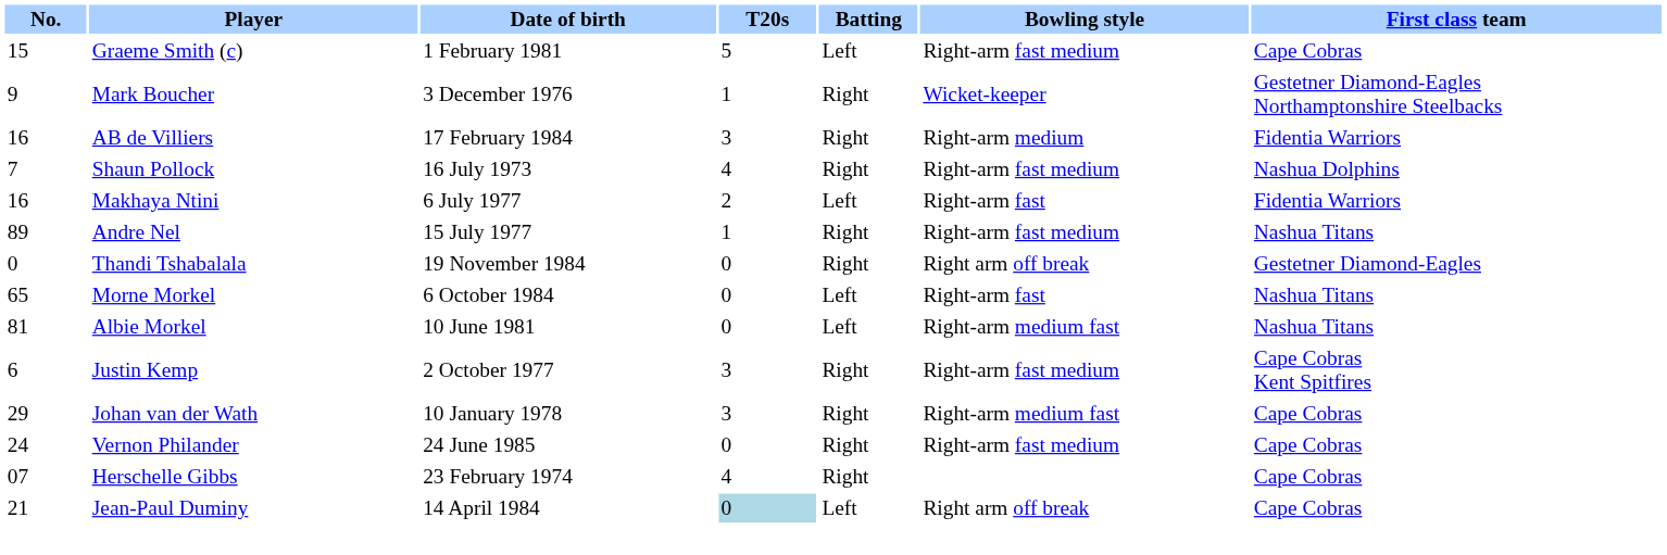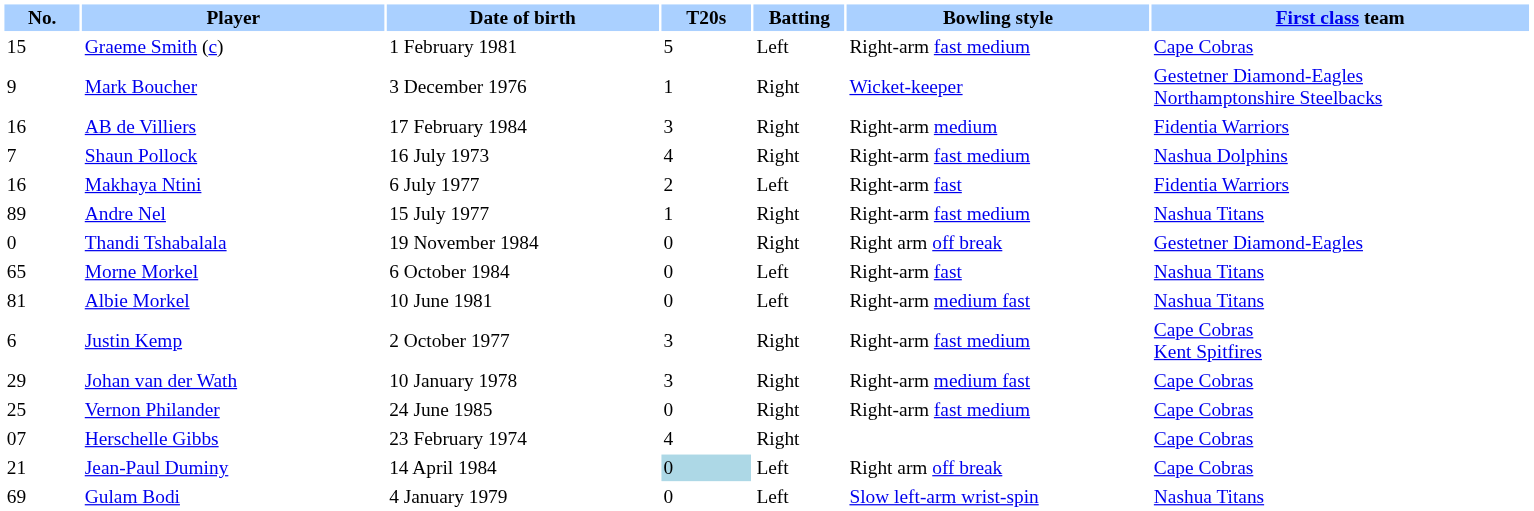 <table class="sortable" border="0" cellspacing="2" cellpadding="2" style="width:100%;">
 <tr style="background:#aad0ff;">
 <th width=5%>No.</th>
 <th width=20%>Player</th>
 <th width=18%>Date of birth</th>
 <th width=6%>T20s</th>
 <th width=6%>Batting</th>
 <th width=20%>Bowling style</th>
 <th width=25%><a href='#'>First class</a> team</th>
 </tr>
 <tr>
 <td>15</td>
 <td><a href='#'>Graeme Smith</a> (<a href='#'>c</a>)</td>
 <td>1 February 1981</td>
 <td>5</td>
 <td>Left</td>
 <td>Right-arm <a href='#'>fast medium</a></td>
 <td> <a href='#'>Cape Cobras</a></td>
 </tr>
 <tr>
 <td>9</td>
 <td><a href='#'>Mark Boucher</a></td>
 <td>3 December 1976</td>
 <td>1</td>
 <td>Right</td>
 <td><a href='#'>Wicket-keeper</a></td>
 <td><a href='#'>Gestetner Diamond-Eagles</a><br> <a href='#'>Northamptonshire Steelbacks</a></td>
 </tr>
 <tr>
 <td>16</td>
 <td><a href='#'>AB de Villiers</a></td>
 <td>17 February 1984</td>
 <td>3</td>
 <td>Right</td>
 <td>Right-arm <a href='#'>medium</a></td>
 <td><a href='#'>Fidentia Warriors</a></td>
 </tr>
 <tr>
 <td>7</td>
 <td><a href='#'>Shaun Pollock</a></td>
 <td>16 July 1973</td>
 <td>4</td>
 <td>Right</td>
 <td>Right-arm <a href='#'>fast medium</a></td>
 <td><a href='#'>Nashua Dolphins</a></td>
 </tr>
 <tr>
 <td>16</td>
 <td><a href='#'>Makhaya Ntini</a></td>
 <td>6 July 1977</td>
 <td>2</td>
 <td>Left</td>
 <td>Right-arm <a href='#'>fast</a></td>
 <td><a href='#'>Fidentia Warriors</a></td>
 </tr>
 <tr>
 <td>89</td>
 <td><a href='#'>Andre Nel</a></td>
 <td>15 July 1977</td>
 <td>1</td>
 <td>Right</td>
 <td>Right-arm <a href='#'>fast medium</a></td>
 <td> <a href='#'>Nashua Titans</a></td>
 </tr>
 <tr>
 <td>0</td>
 <td><a href='#'>Thandi Tshabalala</a></td>
 <td>19 November 1984</td>
 <td>0</td>
 <td>Right</td>
 <td>Right arm <a href='#'>off break</a></td>
 <td><a href='#'>Gestetner Diamond-Eagles</a></td>
 </tr>
 <tr>
 <td>65</td>
 <td><a href='#'>Morne Morkel</a></td>
 <td>6 October 1984</td>
 <td>0</td>
 <td>Left</td>
 <td>Right-arm <a href='#'>fast</a></td>
 <td><a href='#'>Nashua Titans</a></td>
 </tr>
 <tr>
 <td>81</td>
 <td><a href='#'>Albie Morkel</a></td>
 <td>10 June 1981</td>
 <td>0</td>
 <td>Left</td>
 <td>Right-arm <a href='#'>medium fast</a></td>
 <td><a href='#'>Nashua Titans</a></td>
 </tr>
 <tr>
 <td>6</td>
 <td><a href='#'>Justin Kemp</a></td>
 <td>2 October 1977</td>
 <td>3</td>
 <td>Right</td>
 <td>Right-arm <a href='#'>fast medium</a></td>
 <td><a href='#'>Cape Cobras</a><br> <a href='#'>Kent Spitfires</a></td>
 </tr>
 <tr>
 <td>29</td>
 <td><a href='#'>Johan van der Wath</a></td>
 <td>10 January 1978</td>
 <td>3</td>
 <td>Right</td>
 <td>Right-arm <a href='#'>medium fast</a></td>
 <td> <a href='#'>Cape Cobras</a></td>
 </tr>
 <tr>
-<td>24</td>
+<td>25</td>
 <td><a href='#'>Vernon Philander</a></td>
 <td>24 June 1985</td>
 <td>0</td>
 <td>Right</td>
 <td>Right-arm <a href='#'>fast medium</a></td>
 <td><a href='#'>Cape Cobras</a></td>
 </tr>
 <tr>
 <td>07</td>
 <td><a href='#'>Herschelle Gibbs</a></td>
 <td>23 February 1974</td>
 <td>4</td>
 <td>Right</td>
 <td></td>
 <td><a href='#'>Cape Cobras</a></td>
 </tr>
 <tr>
 <td>21</td>
 <td><a href='#'>Jean-Paul Duminy</a></td>
 <td>14 April 1984</td>
 <td style="background: lightblue;">0</td>
 <td>Left</td>
 <td>Right arm <a href='#'>off break</a></td>
 <td><a href='#'>Cape Cobras</a></td>
 </tr>
+<tr>
+<td>69</td>
+<td><a href='#'>Gulam Bodi</a></td>
+<td>4 January 1979</td>
+<td>0</td>
+<td>Left</td>
+<td><a href='#'>Slow left-arm wrist-spin</a></td>
+<td><a href='#'>Nashua Titans</a></td>
+</tr>
 </table>
